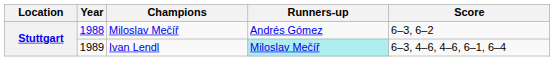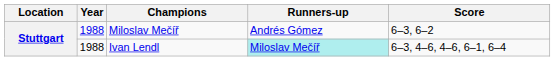 <table class="wikitable">
 <tr>
 <th style="width:100px">Location</th>
 <th>Year</th>
 <th style="width:200px">Champions</th>
 <th style="width:200px">Runners-up</th>
 <th style="width:230px" class="unsortable">Score</th>
 </tr>
 <tr>
 <th rowspan="2" style=><a href='#'>Stuttgart</a></th>
 <td><a href='#'>1988</a></td>
 <td> <a href='#'>Miloslav Mečíř</a></td>
 <td> <a href='#'>Andrés Gómez</a></td>
 <td>6–3, 6–2</td>
 </tr>
 <tr>
-<td>1989</td>
+<td>1988</td>
 <td> <a href='#'>Ivan Lendl</a></td>
 <td style="background: paleturquoise;"> <a href='#'>Miloslav Mečíř</a></td>
 <td>6–3, 4–6, 4–6, 6–1, 6–4</td>
 </tr>
 </table>
